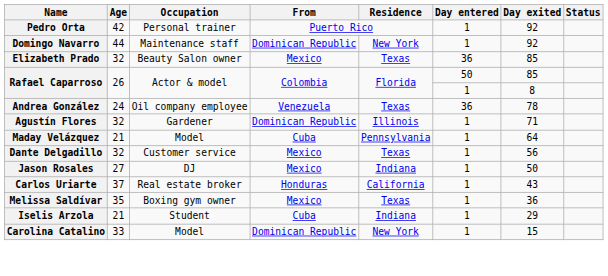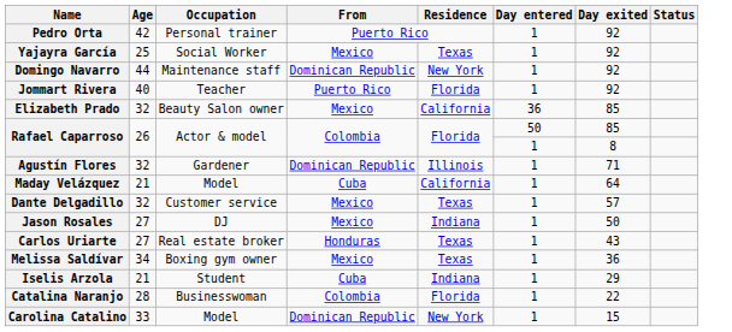 <table class="wikitable sortable" style="text-align:center;">
 <tr>
 <th>Name</th>
 <th>Age</th>
 <th>Occupation</th>
 <th>From</th>
 <th>Residence</th>
 <th>Day entered</th>
 <th>Day exited</th>
 <th>Status</th>
 </tr>
 <tr>
 <th>Pedro Orta</th>
 <td>42</td>
 <td>Personal trainer</td>
 <td colspan="2"><a href='#'>Puerto Rico</a></td>
 <td>1</td>
 <td>92</td>
 <td></td>
 </tr>
 <tr>
+<th>Yajayra García</th>
+<td>25</td>
+<td>Social Worker</td>
+<td><a href='#'>Mexico</a></td>
+<td><a href='#'>Texas</a></td>
+<td>1</td>
+<td>92</td>
+<td></td>
+</tr>
+<tr>
 <th>Domingo Navarro</th>
 <td>44</td>
 <td>Maintenance staff</td>
 <td><a href='#'>Dominican Republic</a></td>
 <td><a href='#'>New York</a></td>
 <td>1</td>
 <td>92</td>
 <td></td>
 </tr>
 <tr>
+<th>Jommart Rivera</th>
+<td>40</td>
+<td>Teacher</td>
+<td><a href='#'>Puerto Rico</a></td>
+<td><a href='#'>Florida</a></td>
+<td>1</td>
+<td>92</td>
+<td></td>
+</tr>
+<tr>
 <th>Elizabeth Prado</th>
 <td>32</td>
 <td>Beauty Salon owner</td>
 <td><a href='#'>Mexico</a></td>
-<td><a href='#'>Texas</a></td>
+<td><a href='#'>California</a></td>
 <td>36</td>
 <td>85</td>
 <td></td>
 </tr>
 <tr>
 <th rowspan="2">Rafael Caparroso</th>
 <td rowspan="2">26</td>
 <td rowspan="2">Actor & model</td>
 <td rowspan="2"><a href='#'>Colombia</a></td>
 <td rowspan="2"><a href='#'>Florida</a></td>
 <td>50</td>
 <td>85</td>
 <td></td>
 </tr>
 <tr>
 <td>1</td>
 <td>8</td>
 <td></td>
 </tr>
 <tr>
-<th>Andrea González</th>
-<td>24</td>
-<td>Oil company employee</td>
-<td><a href='#'>Venezuela</a></td>
-<td><a href='#'>Texas</a></td>
-<td>36</td>
-<td>78</td>
-<td></td>
-</tr>
-<tr>
 <th>Agustín Flores</th>
 <td>32</td>
 <td>Gardener</td>
 <td><a href='#'>Dominican Republic</a></td>
 <td><a href='#'>Illinois</a></td>
 <td>1</td>
 <td>71</td>
 <td></td>
 </tr>
 <tr>
 <th>Maday Velázquez</th>
 <td>21</td>
 <td>Model</td>
 <td><a href='#'>Cuba</a></td>
-<td><a href='#'>Pennsylvania</a></td>
+<td><a href='#'>California</a></td>
 <td>1</td>
 <td>64</td>
 <td></td>
 </tr>
 <tr>
 <th>Dante Delgadillo</th>
 <td>32</td>
 <td>Customer service</td>
 <td><a href='#'>Mexico</a></td>
 <td><a href='#'>Texas</a></td>
 <td>1</td>
-<td>56</td>
+<td>57</td>
 <td></td>
 </tr>
 <tr>
 <th>Jason Rosales</th>
 <td>27</td>
 <td>DJ</td>
 <td><a href='#'>Mexico</a></td>
 <td><a href='#'>Indiana</a></td>
 <td>1</td>
 <td>50</td>
 <td></td>
 </tr>
 <tr>
 <th>Carlos Uriarte</th>
-<td>37</td>
+<td>27</td>
 <td>Real estate broker</td>
 <td><a href='#'>Honduras</a></td>
-<td><a href='#'>California</a></td>
+<td><a href='#'>Texas</a></td>
 <td>1</td>
 <td>43</td>
 <td></td>
 </tr>
 <tr>
 <th>Melissa Saldívar</th>
-<td>35</td>
+<td>34</td>
 <td>Boxing gym owner</td>
 <td><a href='#'>Mexico</a></td>
 <td><a href='#'>Texas</a></td>
 <td>1</td>
 <td>36</td>
 <td></td>
 </tr>
 <tr>
 <th>Iselis Arzola</th>
 <td>21</td>
 <td>Student</td>
 <td><a href='#'>Cuba</a></td>
 <td><a href='#'>Indiana</a></td>
 <td>1</td>
 <td>29</td>
 <td></td>
 </tr>
 <tr>
+<th>Catalina Naranjo</th>
+<td>28</td>
+<td>Businesswoman</td>
+<td><a href='#'>Colombia</a></td>
+<td><a href='#'>Florida</a></td>
+<td>1</td>
+<td>22</td>
+<td></td>
+</tr>
+<tr>
 <th>Carolina Catalino</th>
 <td>33</td>
 <td>Model</td>
 <td><a href='#'>Dominican Republic</a></td>
 <td><a href='#'>New York</a></td>
 <td>1</td>
 <td>15</td>
 <td></td>
 </tr>
 </table>
